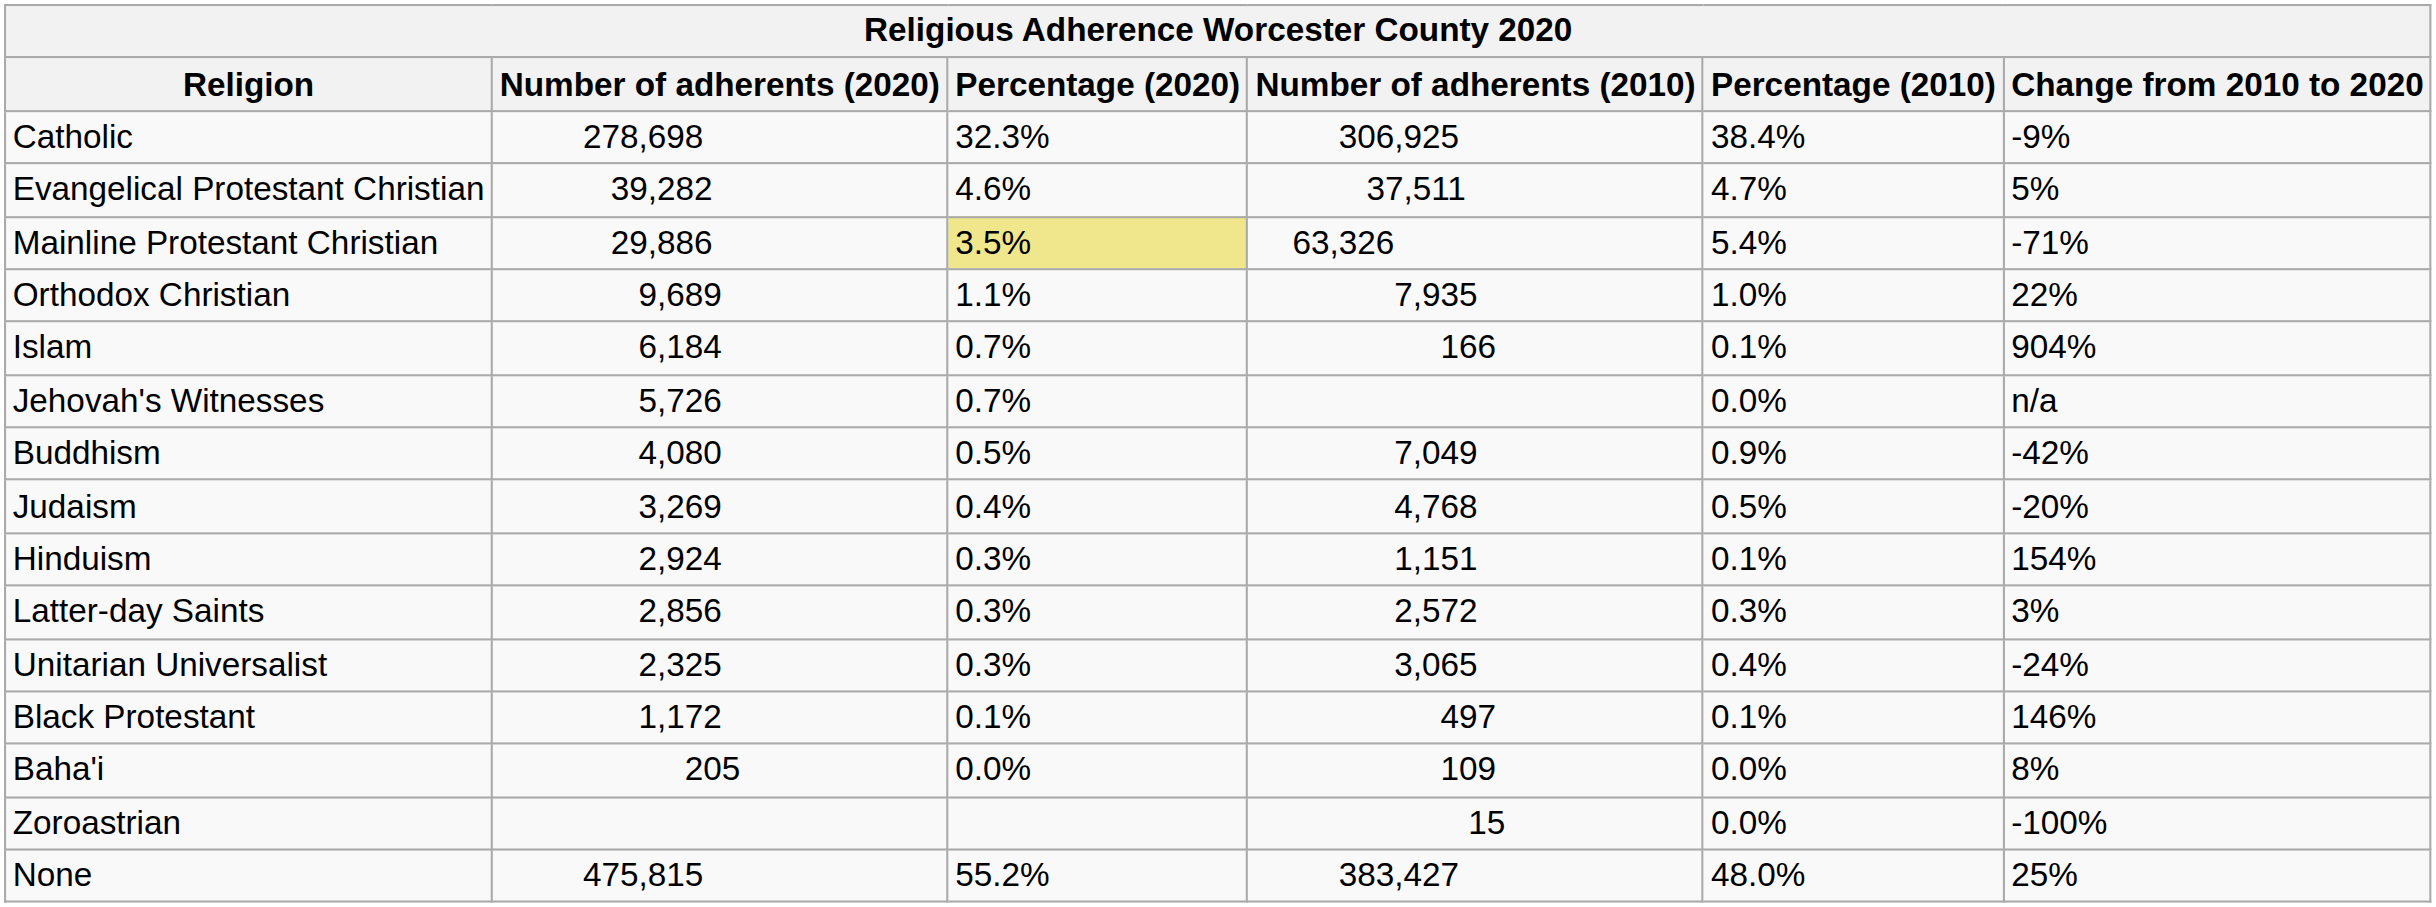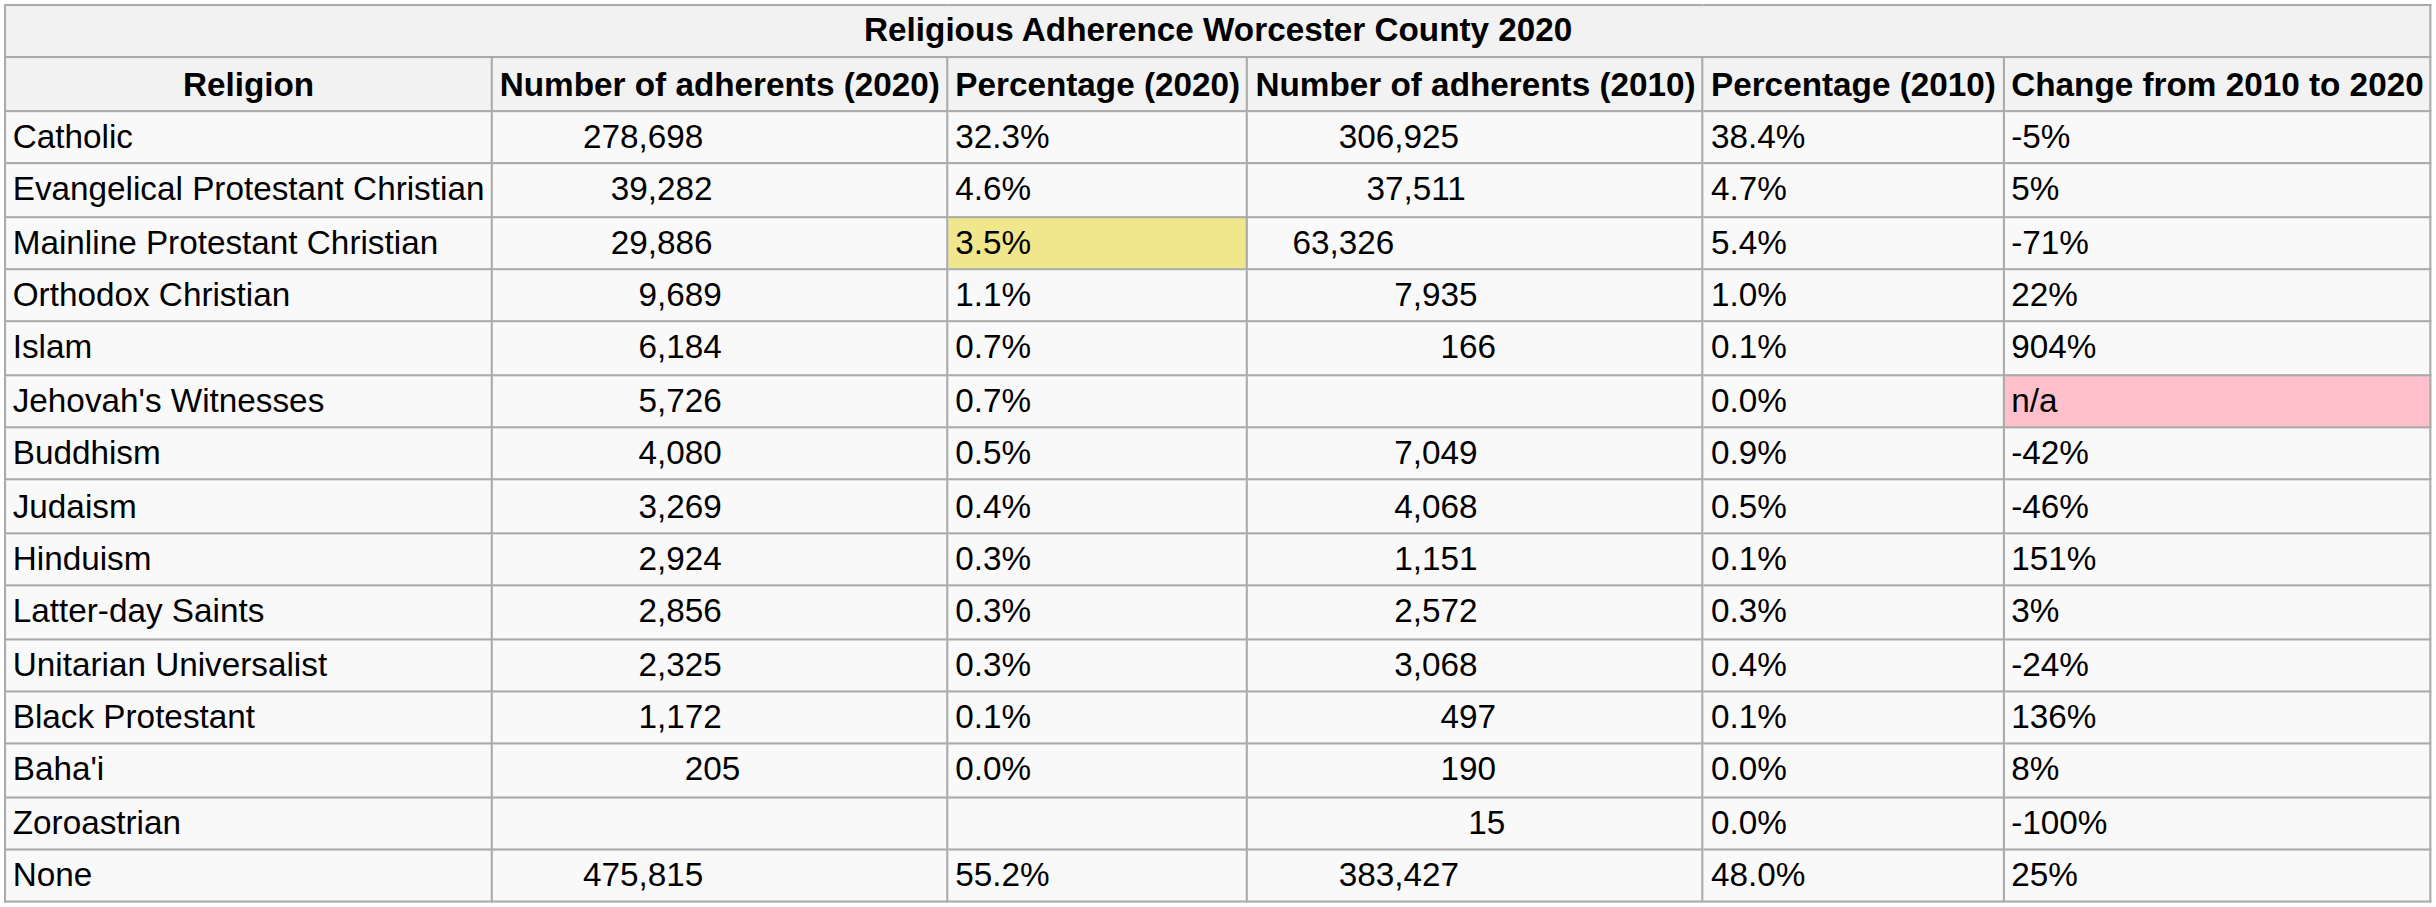 <table class="wikitable sortable">
 <tr>
 <th colspan="6">Religious Adherence Worcester County 2020</th>
 </tr>
 <tr>
 <th><strong>Religion</strong></th>
 <th><strong>Number of adherents (2020)</strong></th>
 <th><strong>Percentage (2020)</strong></th>
 <th><strong>Number of adherents (2010)</strong></th>
 <th><strong>Percentage (2010)</strong></th>
 <th>Change from 2010 to 2020</th>
 </tr>
 <tr>
 <td>Catholic</td>
 <td>         278,698</td>
 <td>32.3%</td>
 <td>         306,925</td>
 <td>38.4%</td>
-<td>-9%</td>
+<td>-5%</td>
 </tr>
 <tr>
 <td>Evangelical Protestant  Christian</td>
 <td>            39,282</td>
 <td>4.6%</td>
 <td>            37,511</td>
 <td>4.7%</td>
 <td>5%</td>
 </tr>
 <tr>
 <td>Mainline Protestant Christian</td>
 <td>            29,886</td>
 <td style="background: khaki;">3.5%</td>
 <td>    63,326</td>
 <td>5.4%</td>
 <td>-71%</td>
 </tr>
 <tr>
 <td>Orthodox Christian</td>
 <td>               9,689</td>
 <td>1.1%</td>
 <td>               7,935</td>
 <td>1.0%</td>
 <td>22%</td>
 </tr>
 <tr>
 <td>Islam</td>
 <td>               6,184</td>
 <td>0.7%</td>
 <td>                    166</td>
 <td>0.1%</td>
 <td>904%</td>
 </tr>
 <tr>
 <td>Jehovah's Witnesses</td>
 <td>               5,726</td>
 <td>0.7%</td>
 <td></td>
 <td>0.0%</td>
-<td>n/a</td>
+<td style="background: pink;">n/a</td>
 </tr>
 <tr>
 <td>Buddhism</td>
 <td>               4,080</td>
 <td>0.5%</td>
 <td>               7,049</td>
 <td>0.9%</td>
 <td>-42%</td>
 </tr>
 <tr>
 <td>Judaism</td>
 <td>               3,269</td>
 <td>0.4%</td>
-<td>               4,768</td>
+<td>               4,068</td>
 <td>0.5%</td>
-<td>-20%</td>
+<td>-46%</td>
 </tr>
 <tr>
 <td>Hinduism</td>
 <td>               2,924</td>
 <td>0.3%</td>
 <td>               1,151</td>
 <td>0.1%</td>
-<td>154%</td>
+<td>151%</td>
 </tr>
 <tr>
 <td>Latter-day Saints</td>
 <td>               2,856</td>
 <td>0.3%</td>
 <td>               2,572</td>
 <td>0.3%</td>
 <td>3%</td>
 </tr>
 <tr>
 <td>Unitarian Universalist</td>
 <td>               2,325</td>
 <td>0.3%</td>
-<td>               3,065</td>
+<td>               3,068</td>
 <td>0.4%</td>
 <td>-24%</td>
 </tr>
 <tr>
 <td>Black Protestant</td>
 <td>               1,172</td>
 <td>0.1%</td>
 <td>                    497</td>
 <td>0.1%</td>
-<td>146%</td>
+<td>136%</td>
 </tr>
 <tr>
 <td>Baha'i</td>
 <td>                    205</td>
 <td>0.0%</td>
-<td>                    109</td>
+<td>                    190</td>
 <td>0.0%</td>
 <td>8%</td>
 </tr>
 <tr>
 <td>Zoroastrian</td>
 <td></td>
 <td></td>
 <td>                       15</td>
 <td>0.0%</td>
 <td>-100%</td>
 </tr>
 <tr>
 <td>None</td>
 <td>         475,815</td>
 <td>55.2%</td>
 <td>         383,427</td>
 <td>48.0%</td>
 <td>25%</td>
 </tr>
 </table>
